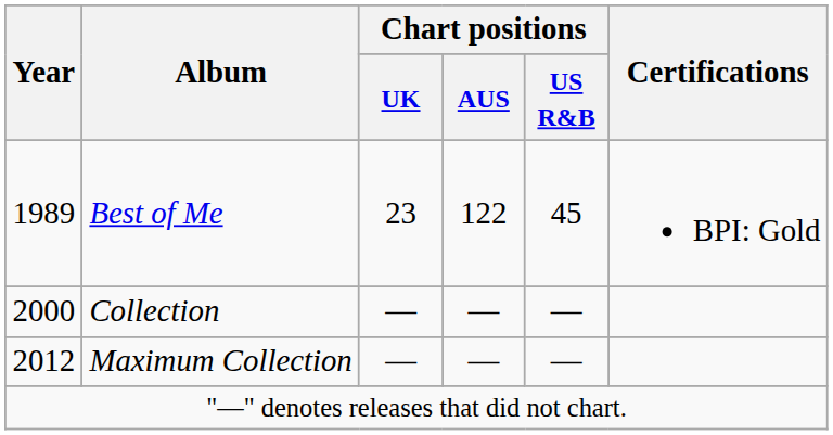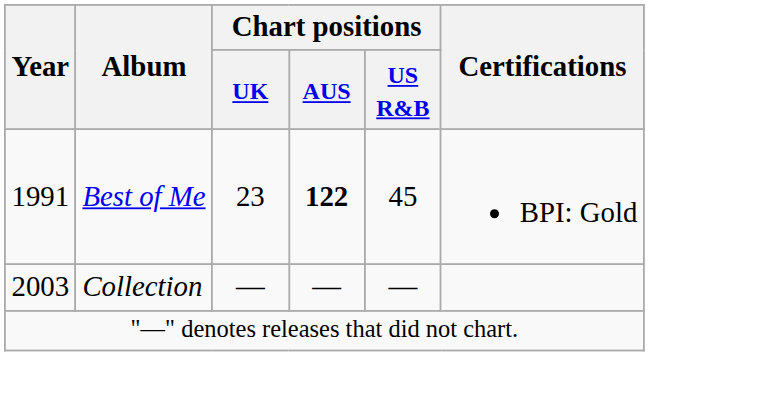 <table class="wikitable" style="text-align:center;">
 <tr>
 <th rowspan="2">Year</th>
 <th rowspan="2">Album</th>
 <th colspan="3">Chart positions</th>
 <th rowspan="2">Certifications</th>
 </tr>
 <tr>
 <th width="35"><small><a href='#'>UK</a></small><br></th>
 <th width="35"><small><a href='#'>AUS</a></small><br></th>
 <th width="35"><small><a href='#'>US R&B</a></small><br></th>
 </tr>
 <tr>
-<td>1989</td>
+<td>1991</td>
 <td align="left"><em><a href='#'>Best of Me</a></em></td>
 <td>23</td>
-<td>122</td>
+<td><strong>122</strong></td>
 <td>45</td>
 <td><br><ul><li>BPI: Gold</li></ul></td>
 </tr>
 <tr>
-<td>2000</td>
+<td>2003</td>
 <td align="left"><em>Collection</em></td>
-<td>—</td>
-<td>—</td>
-<td>—</td>
-<td></td>
-</tr>
-<tr>
-<td>2012</td>
-<td align="left"><em>Maximum Collection</em></td>
 <td>—</td>
 <td>—</td>
 <td>—</td>
 <td></td>
 </tr>
 <tr>
 <td colspan="6" style="text-align:center; font-size:85%">"—" denotes releases that did not chart.</td>
 </tr>
 </table>
